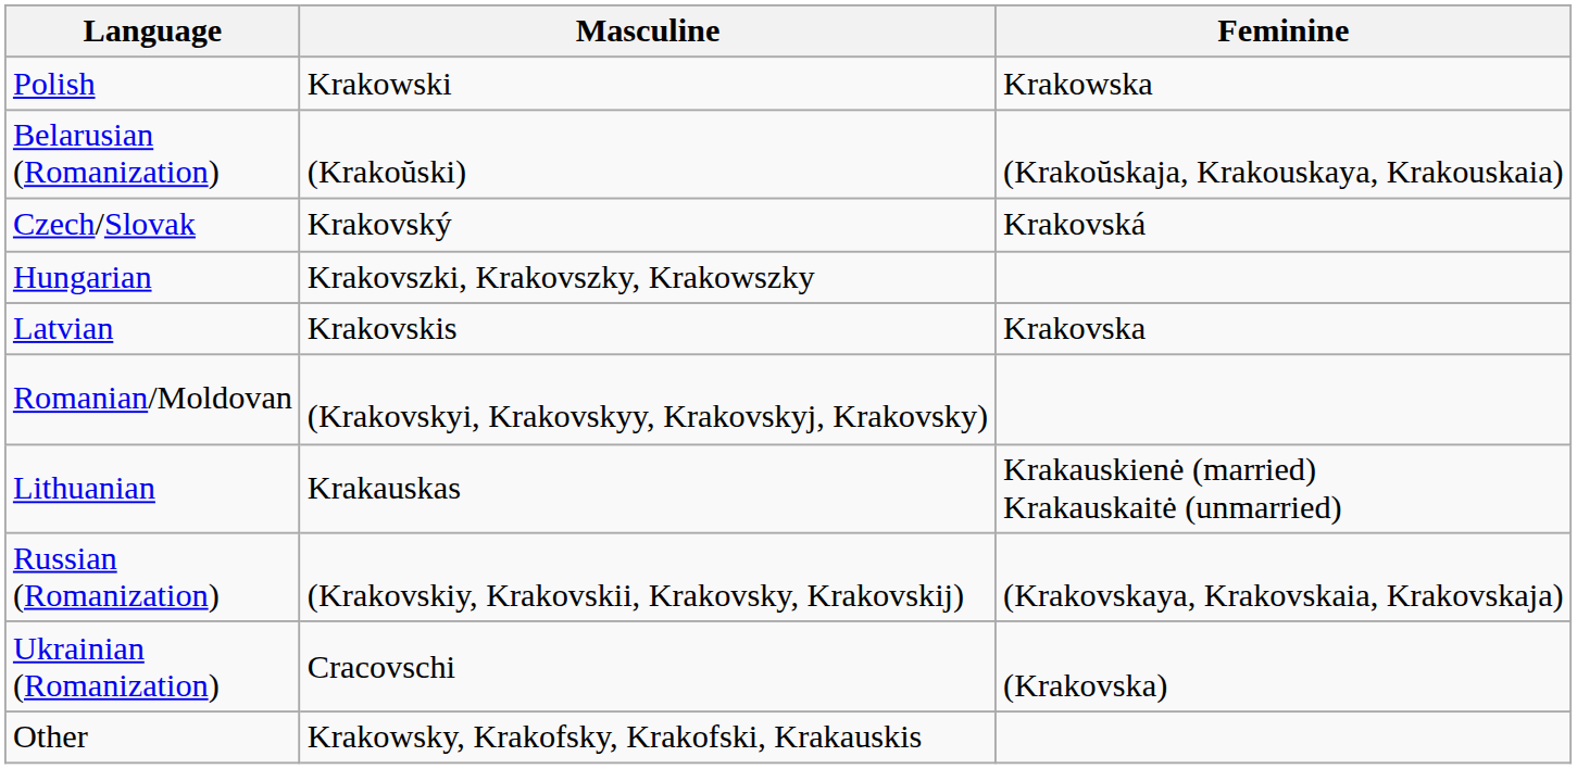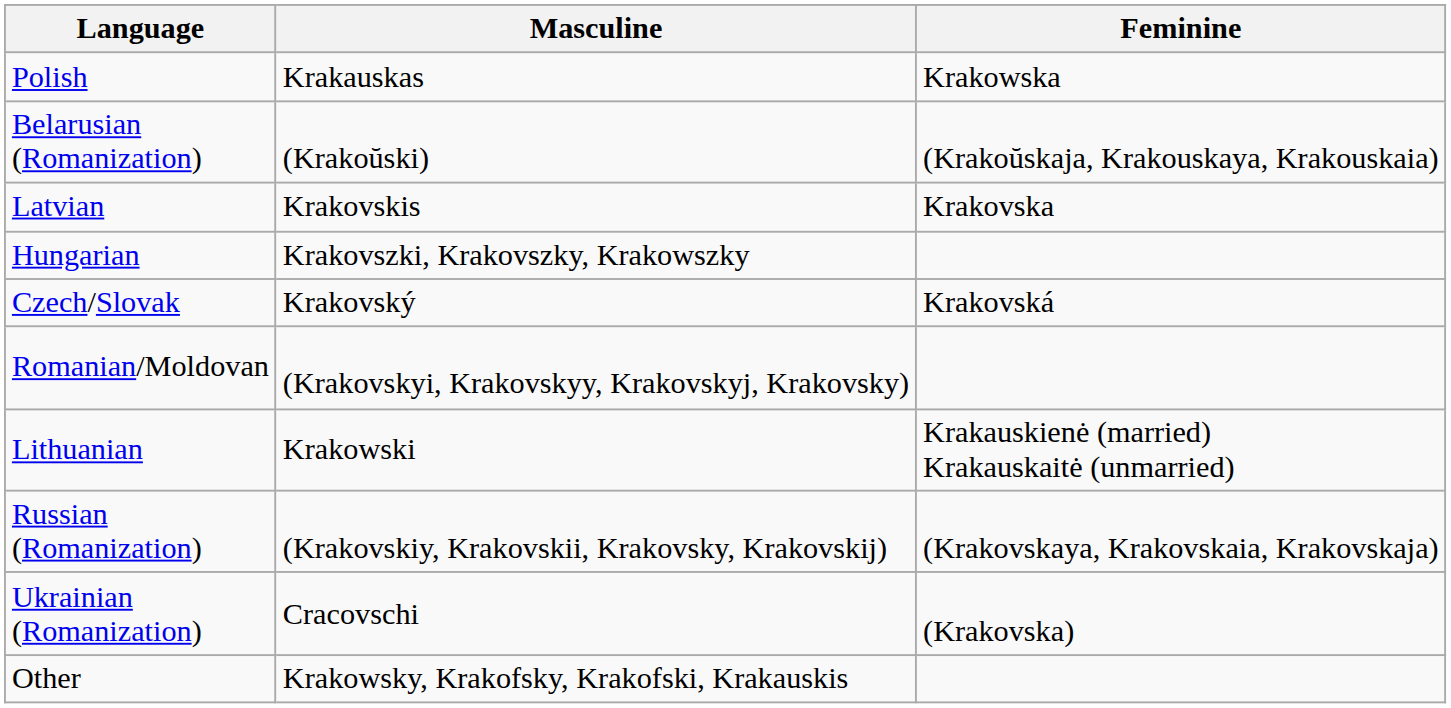 <table class="wikitable">
 <tr>
 <th>Language</th>
 <th>Masculine</th>
 <th>Feminine</th>
 </tr>
 <tr>
 <td><a href='#'>Polish</a></td>
-<td>Krakowski</td>
+<td>Krakauskas</td>
 <td>Krakowska</td>
 </tr>
 <tr>
 <td><a href='#'>Belarusian</a> <br>(<a href='#'>Romanization</a>)</td>
 <td><br>(Krakoŭski)</td>
 <td><br> (Krakoŭskaja, Krakouskaya, Krakouskaia)</td>
 </tr>
 <tr>
-<td><a href='#'>Czech</a>/<a href='#'>Slovak</a></td>
-<td>Krakovský</td>
-<td>Krakovská</td>
+<td><a href='#'>Latvian</a></td>
+<td>Krakovskis</td>
+<td>Krakovska</td>
 </tr>
 <tr>
 <td><a href='#'>Hungarian</a></td>
 <td>Krakovszki, Krakovszky, Krakowszky</td>
 <td></td>
 </tr>
 <tr>
-<td><a href='#'>Latvian</a></td>
-<td>Krakovskis</td>
-<td>Krakovska</td>
+<td><a href='#'>Czech</a>/<a href='#'>Slovak</a></td>
+<td>Krakovský</td>
+<td>Krakovská</td>
 </tr>
 <tr>
 <td><a href='#'>Romanian</a>/Moldovan</td>
 <td><br> (Krakovskyi, Krakovskyy, Krakovskyj, Krakovsky)</td>
 <td></td>
 </tr>
 <tr>
 <td><a href='#'>Lithuanian</a></td>
-<td>Krakauskas</td>
+<td>Krakowski</td>
 <td>Krakauskienė (married)<br> Krakauskaitė (unmarried)</td>
 </tr>
 <tr>
 <td><a href='#'>Russian</a> <br>(<a href='#'>Romanization</a>)</td>
 <td><br> (Krakovskiy, Krakovskii, Krakovsky, Krakovskij)</td>
 <td><br> (Krakovskaya, Krakovskaia, Krakovskaja)</td>
 </tr>
 <tr>
 <td><a href='#'>Ukrainian</a> <br>(<a href='#'>Romanization</a>)</td>
 <td>Cracovschi</td>
 <td><br> (Krakovska)</td>
 </tr>
 <tr>
 <td>Other</td>
 <td>Krakowsky, Krakofsky, Krakofski, Krakauskis</td>
 <td></td>
 </tr>
 </table>
